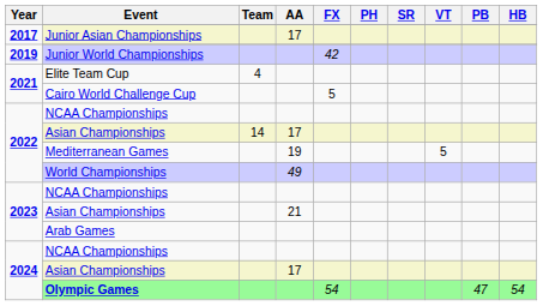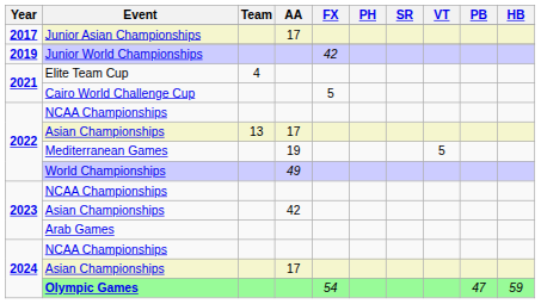 <table class="wikitable sortable" style="text-align:center; font-size:95%;">
 <tr>
 <th width=7% class=unsortable>Year</th>
 <th width=37% class=unsortable>Event</th>
 <th width=7% class=unsortable>Team</th>
 <th width=7% class=unsortable>AA</th>
 <th width=7% class=unsortable><a href='#'>FX</a></th>
 <th width=7% class=unsortable><a href='#'>PH</a></th>
 <th width=7% class=unsortable><a href='#'>SR</a></th>
 <th width=7% class=unsortable><a href='#'>VT</a></th>
 <th width=7% class=unsortable><a href='#'>PB</a></th>
 <th width=7% class=unsortable><a href='#'>HB</a></th>
 </tr>
 <tr>
 <td rowspan="2"><strong><a href='#'>2017</a></strong></td>
 </tr>
 <tr bgcolor=#F5F6CE>
 <td align=left><a href='#'>Junior Asian Championships</a></td>
 <td></td>
 <td>17</td>
 <td></td>
 <td></td>
 <td></td>
 <td></td>
 <td></td>
 <td></td>
 </tr>
 <tr>
 <td rowspan="2"><strong><a href='#'>2019</a></strong></td>
 </tr>
 <tr style="background:#ccf;">
 <td align=left><a href='#'>Junior World Championships</a></td>
 <td></td>
 <td></td>
 <td><em>42</em></td>
 <td></td>
 <td></td>
 <td></td>
 <td></td>
 <td></td>
 </tr>
 <tr>
 <td rowspan="2"><strong><a href='#'>2021</a></strong></td>
 <td align=left>Elite Team Cup</td>
 <td>4</td>
 <td></td>
 <td></td>
 <td></td>
 <td></td>
 <td></td>
 <td></td>
 <td></td>
 </tr>
 <tr>
 <td align=left><a href='#'>Cairo World Challenge Cup</a></td>
 <td></td>
 <td></td>
 <td>5</td>
 <td></td>
 <td></td>
 <td></td>
 <td></td>
 <td></td>
 </tr>
 <tr>
 <td rowspan="4"><strong><a href='#'>2022</a></strong></td>
 <td align=left><a href='#'>NCAA Championships</a></td>
 <td></td>
 <td></td>
 <td></td>
 <td></td>
 <td></td>
 <td></td>
 <td></td>
 <td></td>
 </tr>
 <tr bgcolor=#F5F6CE>
 <td align=left><a href='#'>Asian Championships</a></td>
-<td>14</td>
+<td>13</td>
 <td>17</td>
 <td></td>
 <td></td>
 <td></td>
 <td></td>
 <td></td>
 <td></td>
 </tr>
 <tr>
 <td align=left><a href='#'>Mediterranean Games</a></td>
 <td></td>
 <td>19</td>
 <td></td>
 <td></td>
 <td></td>
 <td>5</td>
 <td></td>
 <td></td>
 </tr>
 <tr style="background:#ccf;">
 <td align=left><a href='#'>World Championships</a></td>
 <td></td>
 <td><em>49</em></td>
 <td></td>
 <td></td>
 <td></td>
 <td></td>
 <td></td>
 <td></td>
 </tr>
 <tr>
 <td rowspan="3"><strong><a href='#'>2023</a></strong></td>
 <td align=left><a href='#'>NCAA Championships</a></td>
 <td></td>
 <td></td>
 <td></td>
 <td></td>
 <td></td>
 <td></td>
 <td></td>
 <td></td>
 </tr>
 <tr>
 <td align=left><a href='#'>Asian Championships</a></td>
 <td></td>
-<td>21</td>
+<td>42</td>
 <td></td>
 <td></td>
 <td></td>
 <td></td>
 <td></td>
 <td></td>
 </tr>
 <tr>
 <td align=left><a href='#'>Arab Games</a></td>
 <td></td>
 <td></td>
 <td></td>
 <td></td>
 <td></td>
 <td></td>
 <td></td>
 <td></td>
 </tr>
 <tr>
 <td rowspan="3"><strong><a href='#'>2024</a></strong></td>
 <td align=left><a href='#'>NCAA Championships</a></td>
 <td></td>
 <td></td>
 <td></td>
 <td></td>
 <td></td>
 <td></td>
 <td></td>
 <td></td>
 </tr>
 <tr bgcolor=#F5F6CE>
 <td align=left><a href='#'>Asian Championships</a></td>
 <td></td>
 <td>17</td>
 <td></td>
 <td></td>
 <td></td>
 <td></td>
 <td></td>
 <td></td>
 </tr>
 <tr bgcolor=98FB98>
 <td align=left><strong><a href='#'>Olympic Games</a></strong></td>
 <td></td>
 <td></td>
 <td><em>54</em></td>
 <td></td>
 <td></td>
 <td></td>
 <td><em>47</em></td>
-<td><em>54</em></td>
+<td><em>59</em></td>
 </tr>
 </table>
